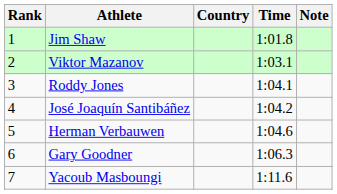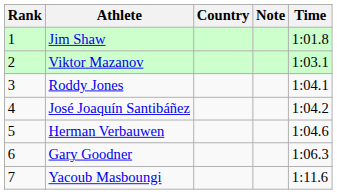 <table class="wikitable sortable">
 <tr>
 <th>Rank</th>
 <th>Athlete</th>
 <th>Country</th>
+<th>Note</th>
 <th>Time</th>
-<th>Note</th>
 </tr>
 <tr bgcolor=#CCFFCC>
 <td>1</td>
 <td><a href='#'>Jim Shaw</a></td>
 <td></td>
+<td></td>
 <td>1:01.8</td>
-<td></td>
 </tr>
 <tr bgcolor=#CCFFCC>
 <td>2</td>
 <td><a href='#'>Viktor Mazanov</a></td>
 <td></td>
+<td></td>
 <td>1:03.1</td>
-<td></td>
 </tr>
 <tr>
 <td>3</td>
 <td><a href='#'>Roddy Jones</a></td>
 <td></td>
+<td></td>
 <td>1:04.1</td>
-<td></td>
 </tr>
 <tr>
 <td>4</td>
 <td><a href='#'>José Joaquín Santibáñez</a></td>
 <td></td>
+<td></td>
 <td>1:04.2</td>
-<td></td>
 </tr>
 <tr>
 <td>5</td>
 <td><a href='#'>Herman Verbauwen</a></td>
 <td></td>
+<td></td>
 <td>1:04.6</td>
-<td></td>
 </tr>
 <tr>
 <td>6</td>
 <td><a href='#'>Gary Goodner</a></td>
 <td></td>
+<td></td>
 <td>1:06.3</td>
-<td></td>
 </tr>
 <tr>
 <td>7</td>
 <td><a href='#'>Yacoub Masboungi</a></td>
 <td></td>
+<td></td>
 <td>1:11.6</td>
-<td></td>
 </tr>
 </table>
